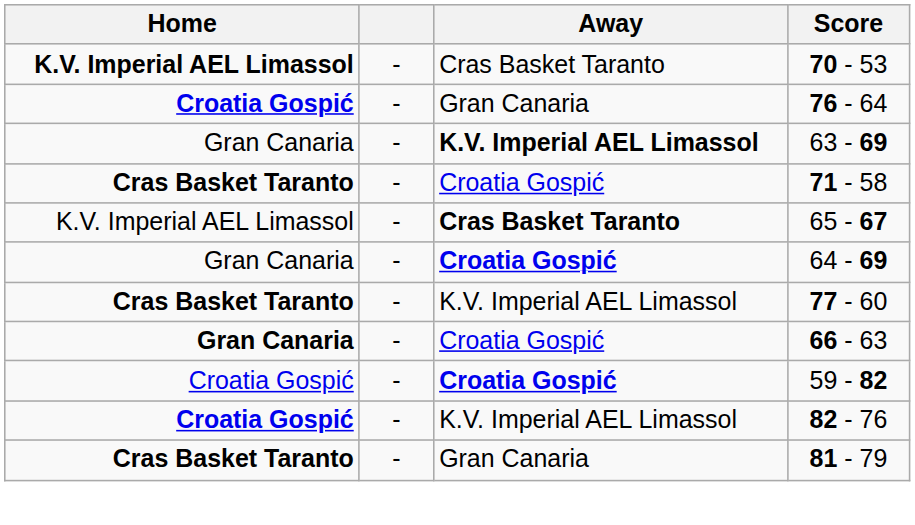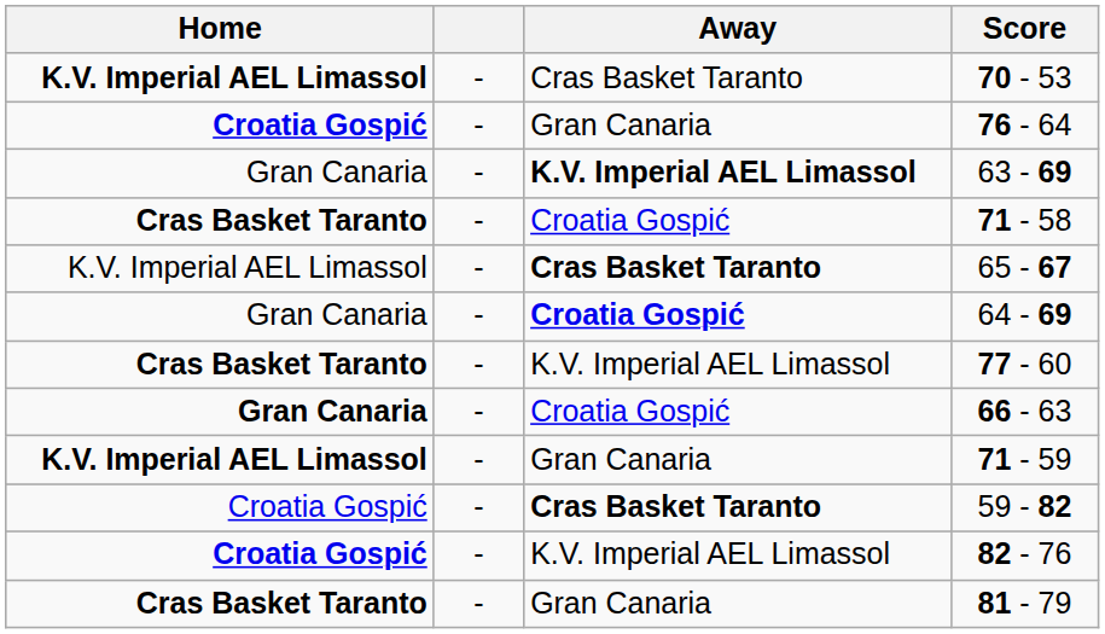 <table class=wikitable style="text-align:center">
 <tr>
 <th width=220>Home</th>
 <th width=40></th>
 <th width=220>Away</th>
 <th width=70>Score</th>
 </tr>
 <tr>
 <td align=right><strong>K.V. Imperial AEL Limassol</strong> </td>
 <td>-</td>
 <td align=left> Cras Basket Taranto</td>
 <td><strong>70</strong> - 53</td>
 </tr>
 <tr>
 <td align=right><strong><a href='#'>Croatia Gospić</a></strong> </td>
 <td>-</td>
 <td align=left> Gran Canaria</td>
 <td><strong>76</strong> - 64</td>
 </tr>
 <tr>
 <td align=right>Gran Canaria </td>
 <td>-</td>
 <td align=left> <strong>K.V. Imperial AEL Limassol</strong></td>
 <td>63 - <strong>69</strong></td>
 </tr>
 <tr>
 <td align=right><strong>Cras Basket Taranto</strong> </td>
 <td>-</td>
 <td align=left> <a href='#'>Croatia Gospić</a></td>
 <td><strong>71</strong> - 58</td>
 </tr>
 <tr>
 <td align=right>K.V. Imperial AEL Limassol </td>
 <td>-</td>
 <td align=left> <strong>Cras Basket Taranto</strong></td>
 <td>65 - <strong>67</strong></td>
 </tr>
 <tr>
 <td align=right>Gran Canaria </td>
 <td>-</td>
 <td align=left> <strong><a href='#'>Croatia Gospić</a></strong></td>
 <td>64 - <strong>69</strong></td>
 </tr>
 <tr>
 <td align=right><strong>Cras Basket Taranto</strong> </td>
 <td>-</td>
 <td align=left> K.V. Imperial AEL Limassol</td>
 <td><strong>77</strong> - 60</td>
 </tr>
 <tr>
 <td align=right><strong>Gran Canaria</strong> </td>
 <td>-</td>
 <td align=left> <a href='#'>Croatia Gospić</a></td>
 <td><strong>66</strong> - 63</td>
 </tr>
 <tr>
+<td align=right><strong>K.V. Imperial AEL Limassol</strong> </td>
+<td>-</td>
+<td align=left> Gran Canaria</td>
+<td><strong>71</strong> - 59</td>
+</tr>
+<tr>
 <td align=right><a href='#'>Croatia Gospić</a> </td>
 <td>-</td>
-<td align=left> <strong><a href='#'>Croatia Gospić</a></strong></td>
+<td align=left> <strong>Cras Basket Taranto</strong></td>
 <td>59 - <strong>82</strong></td>
 </tr>
 <tr>
 <td align=right><strong><a href='#'>Croatia Gospić</a></strong> </td>
 <td>-</td>
 <td align=left> K.V. Imperial AEL Limassol</td>
 <td><strong>82</strong> - 76</td>
 </tr>
 <tr>
 <td align=right><strong>Cras Basket Taranto</strong> </td>
 <td>-</td>
 <td align=left> Gran Canaria</td>
 <td><strong>81</strong> - 79</td>
 </tr>
 </table>
